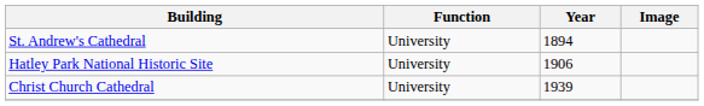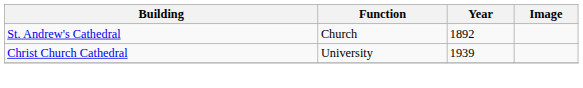 <table class="wikitable">
 <tr>
 <th style="width:25em">Building</th>
 <th style="width:10em">Function</th>
 <th style="width: 5em">Year</th>
 <th style="width:75px">Image</th>
 </tr>
 <tr>
 <td><a href='#'>St. Andrew's Cathedral</a></td>
-<td>University</td>
-<td>1894</td>
-<td></td>
-</tr>
-<tr>
-<td><a href='#'>Hatley Park National Historic Site</a></td>
-<td>University</td>
-<td>1906</td>
+<td>Church</td>
+<td>1892</td>
 <td></td>
 </tr>
 <tr>
 <td><a href='#'>Christ Church Cathedral</a></td>
 <td>University</td>
 <td>1939</td>
 <td></td>
 </tr>
 <tr>
 </tr>
 </table>
